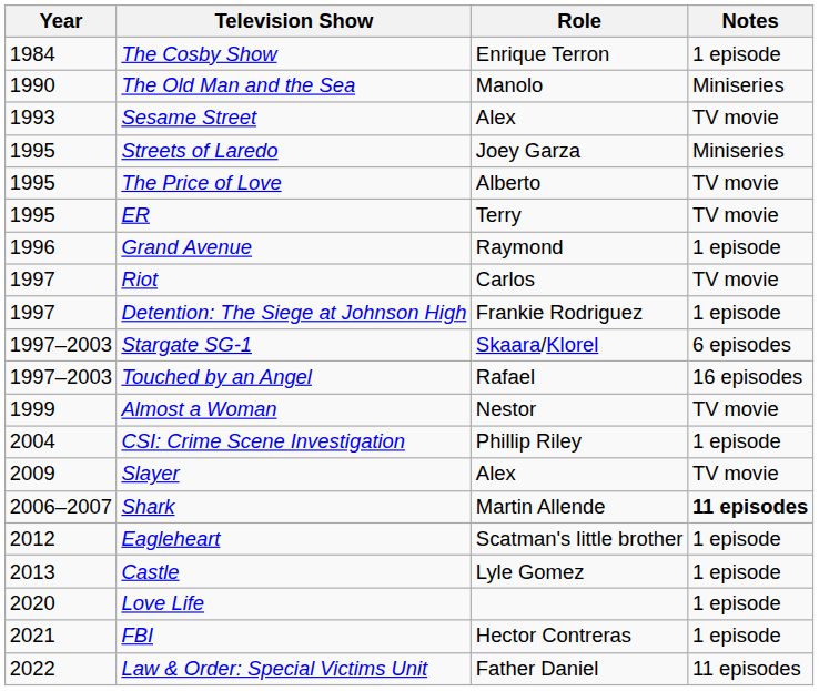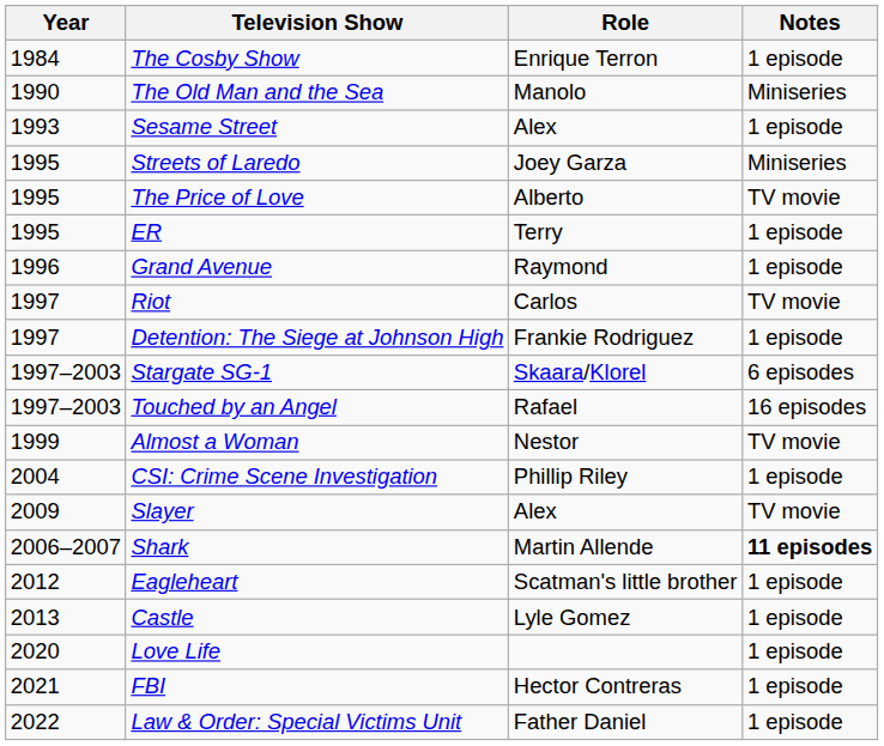 <table class="wikitable sortable">
 <tr>
 <th>Year</th>
 <th>Television Show</th>
 <th>Role</th>
 <th class="unsortable">Notes</th>
 </tr>
 <tr>
 <td>1984</td>
 <td><em><a href='#'>The Cosby Show</a></em></td>
 <td>Enrique Terron</td>
 <td>1 episode</td>
 </tr>
 <tr>
 <td>1990</td>
 <td><em><a href='#'>The Old Man and the Sea</a></em></td>
 <td>Manolo</td>
 <td>Miniseries</td>
 </tr>
 <tr>
 <td>1993</td>
 <td><em><a href='#'>Sesame Street</a></em></td>
 <td>Alex</td>
-<td>TV movie</td>
+<td>1 episode</td>
 </tr>
 <tr>
 <td>1995</td>
 <td><em><a href='#'>Streets of Laredo</a></em></td>
 <td>Joey Garza</td>
 <td>Miniseries</td>
 </tr>
 <tr>
 <td>1995</td>
 <td><em><a href='#'>The Price of Love</a></em></td>
 <td>Alberto</td>
 <td>TV movie</td>
 </tr>
 <tr>
 <td>1995</td>
 <td><em><a href='#'>ER</a></em></td>
 <td>Terry</td>
-<td>TV movie</td>
+<td>1 episode</td>
 </tr>
 <tr>
 <td>1996</td>
 <td><em><a href='#'>Grand Avenue</a></em></td>
 <td>Raymond</td>
 <td>1 episode</td>
 </tr>
 <tr>
 <td>1997</td>
 <td><em><a href='#'>Riot</a></em></td>
 <td>Carlos</td>
 <td>TV movie</td>
 </tr>
 <tr>
 <td>1997</td>
 <td><em><a href='#'>Detention: The Siege at Johnson High</a></em></td>
 <td>Frankie Rodriguez</td>
 <td>1 episode</td>
 </tr>
 <tr>
 <td>1997–2003</td>
 <td><em><a href='#'>Stargate SG-1</a></em></td>
 <td><a href='#'>Skaara</a>/<a href='#'>Klorel</a></td>
 <td>6 episodes</td>
 </tr>
 <tr>
 <td>1997–2003</td>
 <td><em><a href='#'>Touched by an Angel</a></em></td>
 <td>Rafael</td>
 <td>16 episodes</td>
 </tr>
 <tr>
 <td>1999</td>
 <td><em><a href='#'>Almost a Woman</a></em></td>
 <td>Nestor</td>
 <td>TV movie</td>
 </tr>
 <tr>
 <td>2004</td>
 <td><em><a href='#'>CSI: Crime Scene Investigation</a></em></td>
 <td>Phillip Riley</td>
 <td>1 episode</td>
 </tr>
 <tr>
 <td>2009</td>
 <td><em><a href='#'>Slayer</a></em></td>
 <td>Alex</td>
 <td>TV movie</td>
 </tr>
 <tr>
 <td>2006–2007</td>
 <td><em><a href='#'>Shark</a></em></td>
 <td>Martin Allende</td>
 <td><strong>11 episodes</strong></td>
 </tr>
 <tr>
 <td>2012</td>
 <td><em><a href='#'>Eagleheart</a></em></td>
 <td>Scatman's little brother</td>
 <td>1 episode</td>
 </tr>
 <tr>
 <td>2013</td>
 <td><em><a href='#'>Castle</a></em></td>
 <td>Lyle Gomez</td>
 <td>1 episode</td>
 </tr>
 <tr>
 <td>2020</td>
 <td><em><a href='#'>Love Life</a></em></td>
 <td></td>
 <td>1 episode</td>
 </tr>
 <tr>
 <td>2021</td>
 <td><em><a href='#'>FBI</a> </em></td>
 <td>Hector Contreras</td>
 <td>1 episode</td>
 </tr>
 <tr>
 <td>2022</td>
 <td><em><a href='#'>Law & Order: Special Victims Unit</a></em></td>
 <td>Father Daniel</td>
-<td>11 episodes</td>
+<td>1 episode</td>
 </tr>
 </table>
